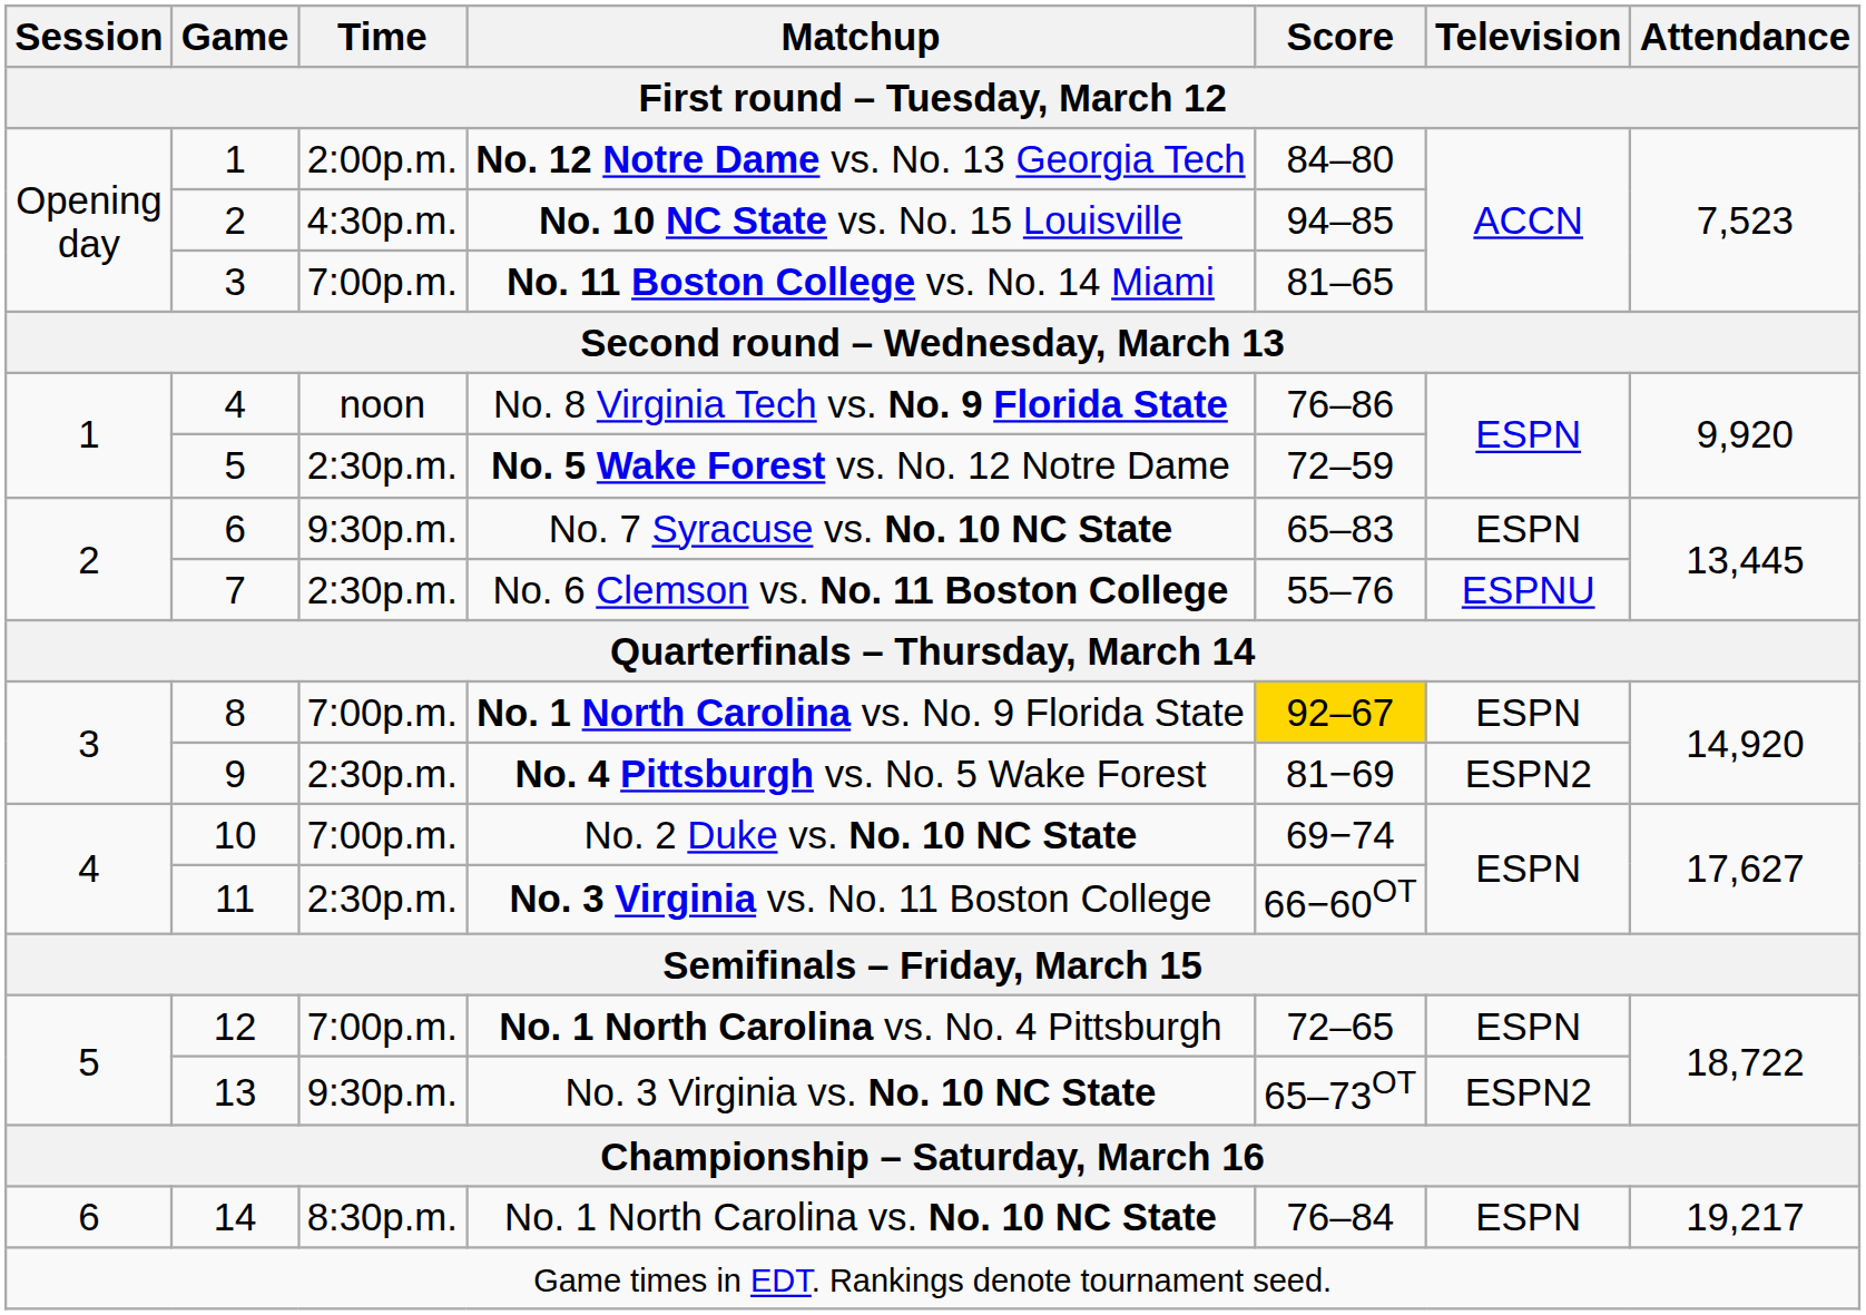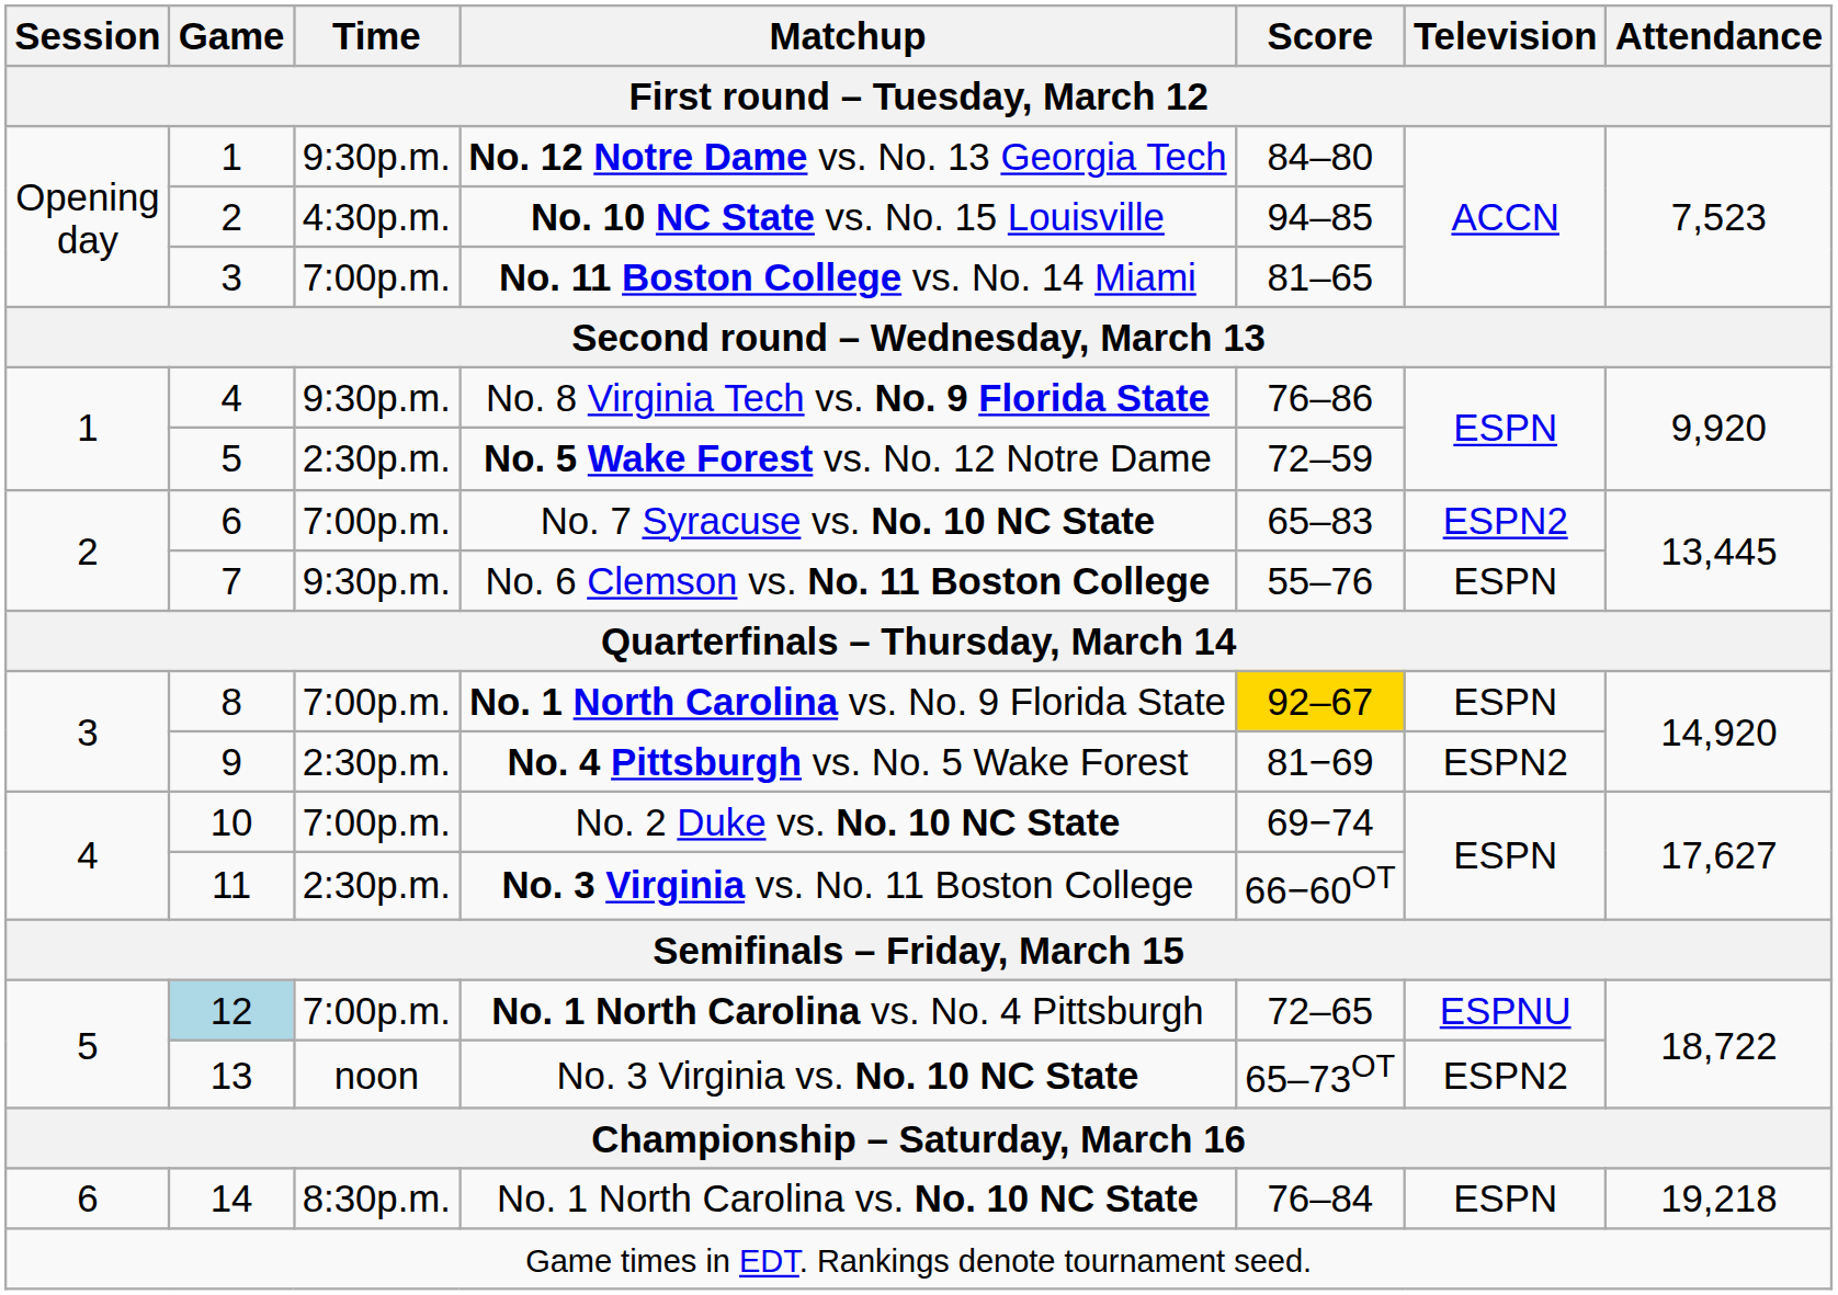 <table class="wikitable" style="font-size: 95%;text-align:center">
 <tr>
 <th>Session</th>
 <th>Game</th>
 <th>Time</th>
 <th>Matchup</th>
 <th>Score</th>
 <th>Television</th>
 <th>Attendance</th>
 </tr>
 <tr>
 <th colspan="7">First round – Tuesday, March 12</th>
 </tr>
 <tr>
 <td rowspan="3">Opening<br>day</td>
 <td>1</td>
-<td>2:00p.m.</td>
+<td>9:30p.m.</td>
 <td><strong>No. 12 <a href='#'>Notre Dame</a></strong> vs. No. 13 <a href='#'>Georgia Tech</a></td>
 <td>84–80</td>
 <td rowspan="3"><a href='#'>ACCN</a></td>
 <td rowspan="3">7,523</td>
 </tr>
 <tr>
 <td>2</td>
 <td>4:30p.m.</td>
 <td><strong>No. 10 <a href='#'>NC State</a></strong> vs. No. 15 <a href='#'>Louisville</a></td>
 <td>94–85</td>
 </tr>
 <tr>
 <td>3</td>
 <td>7:00p.m.</td>
 <td><strong>No. 11 <a href='#'>Boston College</a></strong> vs. No. 14 <a href='#'>Miami</a></td>
 <td>81–65</td>
 </tr>
 <tr>
 <th colspan="7">Second round – Wednesday, March 13</th>
 </tr>
 <tr>
 <td rowspan="2">1</td>
 <td>4</td>
-<td>noon</td>
+<td>9:30p.m.</td>
 <td>No. 8 <a href='#'>Virginia Tech</a> vs. <strong>No. 9 <a href='#'>Florida State</a></strong></td>
 <td>76–86</td>
 <td rowspan="2"><a href='#'>ESPN</a></td>
 <td rowspan="2">9,920</td>
 </tr>
 <tr>
 <td>5</td>
 <td>2:30p.m.</td>
 <td><strong>No. 5 <a href='#'>Wake Forest</a></strong> vs. No. 12 Notre Dame</td>
 <td>72–59</td>
 </tr>
 <tr>
 <td rowspan="2">2</td>
 <td>6</td>
-<td>9:30p.m.</td>
+<td>7:00p.m.</td>
 <td>No. 7 <a href='#'>Syracuse</a> vs. <strong>No. 10 NC State</strong></td>
 <td>65–83</td>
-<td>ESPN</td>
+<td><a href='#'>ESPN2</a></td>
 <td rowspan="2">13,445</td>
 </tr>
 <tr>
 <td>7</td>
-<td>2:30p.m.</td>
+<td>9:30p.m.</td>
 <td>No. 6 <a href='#'>Clemson</a> vs. <strong>No. 11 Boston College</strong></td>
 <td>55–76</td>
-<td><a href='#'>ESPNU</a></td>
+<td>ESPN</td>
 </tr>
 <tr>
 <th colspan="7">Quarterfinals – Thursday, March 14</th>
 </tr>
 <tr>
 <td rowspan="2">3</td>
 <td>8</td>
 <td>7:00p.m.</td>
 <td><strong>No. 1 <a href='#'>North Carolina</a></strong> vs. No. 9 Florida State</td>
 <td style="background: gold;">92–67</td>
 <td>ESPN</td>
 <td rowspan="2">14,920</td>
 </tr>
 <tr>
 <td>9</td>
 <td>2:30p.m.</td>
 <td><strong>No. 4 <a href='#'>Pittsburgh</a></strong> vs. No. 5 Wake Forest</td>
 <td>81−69</td>
 <td>ESPN2</td>
 </tr>
 <tr>
 <td rowspan="2">4</td>
 <td>10</td>
 <td>7:00p.m.</td>
 <td>No. 2 <a href='#'>Duke</a> vs. <strong>No. 10 NC State</strong></td>
 <td>69−74</td>
 <td rowspan="2">ESPN</td>
 <td rowspan="2">17,627</td>
 </tr>
 <tr>
 <td>11</td>
 <td>2:30p.m.</td>
 <td><strong>No. 3 <a href='#'>Virginia</a></strong> vs. No. 11 Boston College</td>
 <td>66−60<sup>OT</sup></td>
 </tr>
 <tr>
 <th colspan="7">Semifinals – Friday, March 15</th>
 </tr>
 <tr>
 <td rowspan="2">5</td>
-<td>12</td>
+<td style="background: lightblue;">12</td>
 <td>7:00p.m.</td>
 <td><strong>No. 1 North Carolina</strong> vs. No. 4 Pittsburgh</td>
 <td>72–65</td>
-<td>ESPN</td>
+<td><a href='#'>ESPNU</a></td>
 <td rowspan="2">18,722</td>
 </tr>
 <tr>
 <td>13</td>
-<td>9:30p.m.</td>
+<td>noon</td>
 <td>No. 3 Virginia vs. <strong>No. 10 NC State</strong></td>
 <td>65–73<sup>OT</sup></td>
 <td>ESPN2</td>
 </tr>
 <tr>
 <th colspan="7">Championship – Saturday, March 16</th>
 </tr>
 <tr>
 <td>6</td>
 <td>14</td>
 <td>8:30p.m.</td>
 <td>No. 1 North Carolina vs. <strong>No. 10 NC State</strong></td>
 <td>76–84</td>
 <td>ESPN</td>
-<td>19,217</td>
+<td>19,218</td>
 </tr>
 <tr>
 <td colspan="7"><small>Game times in <a href='#'>EDT</a>. Rankings denote tournament seed.</small></td>
 </tr>
 </table>
